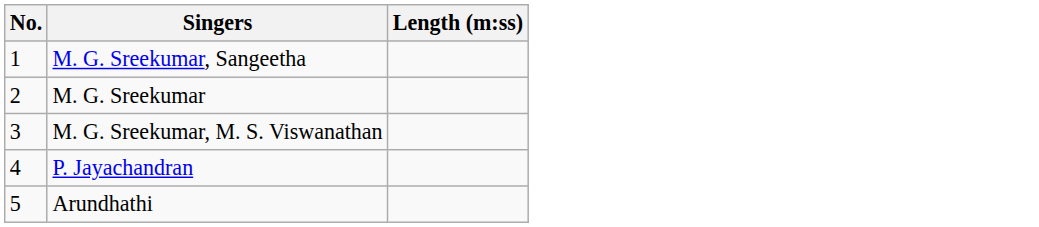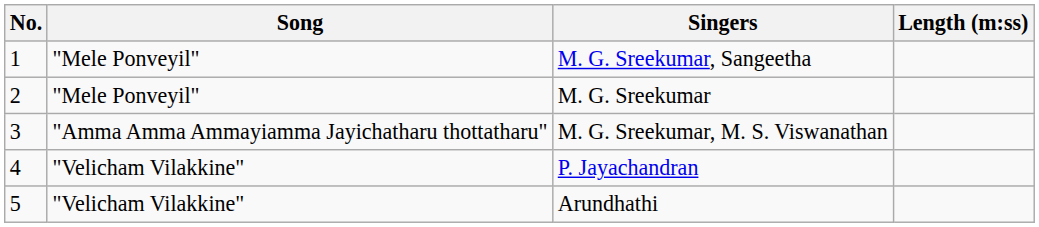 <table class="wikitable" style="font-size:95%;">
 <tr>
 <th>No.</th>
+<th>Song</th>
 <th>Singers</th>
 <th>Length (m:ss)</th>
 </tr>
 <tr>
 <td>1</td>
+<td>"Mele Ponveyil"</td>
 <td><a href='#'>M. G. Sreekumar</a>, Sangeetha</td>
 <td></td>
 </tr>
 <tr>
 <td>2</td>
+<td>"Mele Ponveyil"</td>
 <td>M. G. Sreekumar</td>
 <td></td>
 </tr>
 <tr>
 <td>3</td>
+<td>"Amma Amma Ammayiamma Jayichatharu thottatharu"</td>
 <td>M. G. Sreekumar, M. S. Viswanathan</td>
 <td></td>
 </tr>
 <tr>
 <td>4</td>
+<td>"Velicham Vilakkine"</td>
 <td><a href='#'>P. Jayachandran</a></td>
 <td></td>
 </tr>
 <tr>
 <td>5</td>
+<td>"Velicham Vilakkine"</td>
 <td>Arundhathi</td>
 <td></td>
 </tr>
 </table>
